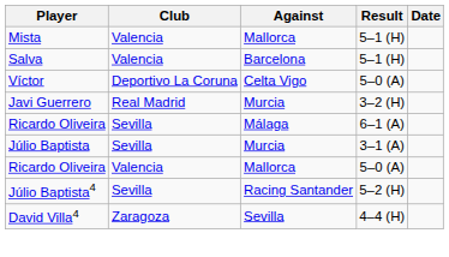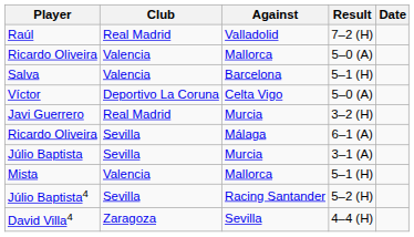 <table class="wikitable sortable">
 <tr>
 <th>Player</th>
 <th>Club</th>
 <th>Against</th>
 <th align="center">Result</th>
 <th>Date</th>
 </tr>
 <tr>
-<td> <a href='#'>Mista</a></td>
+<td> <a href='#'>Raúl</a></td>
+<td><a href='#'>Real Madrid</a></td>
+<td><a href='#'>Valladolid</a></td>
+<td align="center">7–2 (H)</td>
+<td></td>
+</tr>
+<tr>
+<td> <a href='#'>Ricardo Oliveira</a></td>
 <td><a href='#'>Valencia</a></td>
 <td><a href='#'>Mallorca</a></td>
-<td align="center">5–1 (H)</td>
+<td align="center">5–0 (A)</td>
 <td></td>
 </tr>
 <tr>
 <td> <a href='#'>Salva</a></td>
 <td><a href='#'>Valencia</a></td>
 <td><a href='#'>Barcelona</a></td>
 <td align="center">5–1 (H)</td>
 <td></td>
 </tr>
 <tr>
 <td> <a href='#'>Víctor</a></td>
 <td><a href='#'>Deportivo La Coruna</a></td>
 <td><a href='#'>Celta Vigo</a></td>
 <td align="center">5–0 (A)</td>
 <td></td>
 </tr>
 <tr>
 <td> <a href='#'>Javi Guerrero</a></td>
 <td><a href='#'>Real Madrid</a></td>
 <td><a href='#'>Murcia</a></td>
 <td align="center">3–2 (H)</td>
 <td></td>
 </tr>
 <tr>
 <td> <a href='#'>Ricardo Oliveira</a></td>
 <td><a href='#'>Sevilla</a></td>
 <td><a href='#'>Málaga</a></td>
 <td align="center">6–1 (A)</td>
 <td></td>
 </tr>
 <tr>
 <td> <a href='#'>Júlio Baptista</a></td>
 <td><a href='#'>Sevilla</a></td>
 <td><a href='#'>Murcia</a></td>
 <td align="center">3–1 (A)</td>
 <td></td>
 </tr>
 <tr>
-<td> <a href='#'>Ricardo Oliveira</a></td>
+<td> <a href='#'>Mista</a></td>
 <td><a href='#'>Valencia</a></td>
 <td><a href='#'>Mallorca</a></td>
-<td align="center">5–0 (A)</td>
+<td align="center">5–1 (H)</td>
 <td></td>
 </tr>
 <tr>
 <td> <a href='#'>Júlio Baptista</a><sup>4</sup></td>
 <td><a href='#'>Sevilla</a></td>
 <td><a href='#'>Racing Santander</a></td>
 <td align="center">5–2 (H)</td>
 <td></td>
 </tr>
 <tr>
 <td> <a href='#'>David Villa</a><sup>4</sup></td>
 <td><a href='#'>Zaragoza</a></td>
 <td><a href='#'>Sevilla</a></td>
 <td align="center">4–4 (H)</td>
 <td></td>
 </tr>
 </table>
